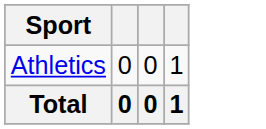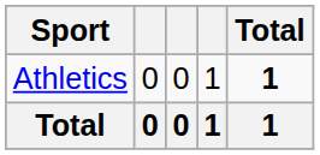 <table class="wikitable" style="font-size:90%; text-align:center;">
 <tr>
 <th>Sport</th>
 <th></th>
 <th></th>
 <th></th>
+<th>Total</th>
 </tr>
 <tr>
 <td align=left><a href='#'>Athletics</a></td>
 <td>0</td>
 <td>0</td>
 <td>1</td>
+<td><strong>1</strong></td>
 </tr>
 <tr class="sortbottom">
 <th>Total</th>
 <th>0</th>
 <th>0</th>
 <th>1</th>
+<th>1</th>
 </tr>
 </table>
